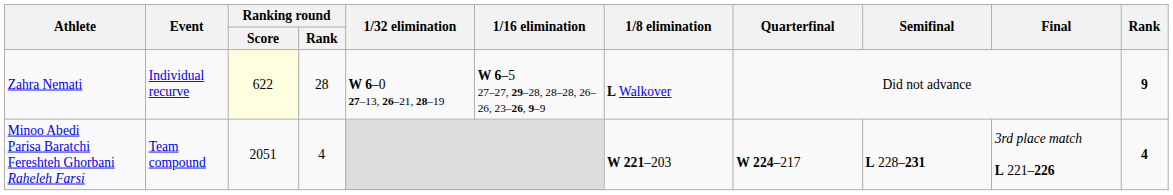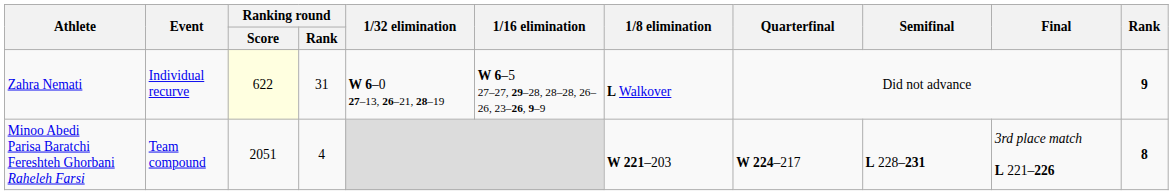 <table class="wikitable" width="98%" style="text-align:left; font-size:90%">
 <tr>
 <th rowspan="2" width="12%">Athlete</th>
 <th rowspan="2" width="7%">Event</th>
 <th colspan="2">Ranking round</th>
 <th rowspan="2" width="11%">1/32 elimination</th>
 <th rowspan="2" width="11%">1/16 elimination</th>
 <th rowspan="2" width="11%">1/8 elimination</th>
 <th rowspan="2" width="11%">Quarterfinal</th>
 <th rowspan="2" width="11%">Semifinal</th>
 <th rowspan="2" width="11%">Final</th>
 <th rowspan="2" width="4%">Rank</th>
 </tr>
 <tr>
 <th width="6%">Score</th>
 <th width="4%">Rank</th>
 </tr>
 <tr>
 <td><a href='#'>Zahra Nemati</a></td>
 <td><a href='#'>Individual recurve</a></td>
 <td align=center style="background: lightyellow;">622</td>
-<td align=center>28 <strong></strong></td>
+<td align=center>31 <strong></strong></td>
 <td><br><strong>W</strong> <strong>6</strong>–0<br><small><strong>27</strong>–13, <strong>26</strong>–21, <strong>28</strong>–19</small></td>
 <td><br><strong>W</strong> <strong>6</strong>–5<br><small>27–27, <strong>29</strong>–28, 28–28, 26–26, 23–<strong>26</strong>, <strong>9</strong>–9</small></td>
 <td><br><strong>L</strong> <a href='#'>Walkover</a></td>
 <td colspan=3 align=center>Did not advance</td>
 <td align=center><strong>9</strong></td>
 </tr>
 <tr>
 <td><a href='#'>Minoo Abedi</a><br><a href='#'>Parisa Baratchi</a><br><a href='#'>Fereshteh Ghorbani</a><br><em><a href='#'>Raheleh Farsi</a></em></td>
 <td><a href='#'>Team compound</a></td>
 <td align=center>2051</td>
 <td align=center>4 <strong></strong></td>
 <td colspan=2 bgcolor=#DCDCDC></td>
 <td><br><strong>W</strong> <strong>221</strong>–203</td>
 <td><br><strong>W</strong> <strong>224</strong>–217</td>
 <td><br><strong>L</strong> 228–<strong>231</strong></td>
 <td><em>3rd place match</em><br><br><strong>L</strong> 221–<strong>226</strong></td>
-<td align=center><strong>4</strong></td>
+<td align=center><strong>8</strong></td>
 </tr>
 </table>
